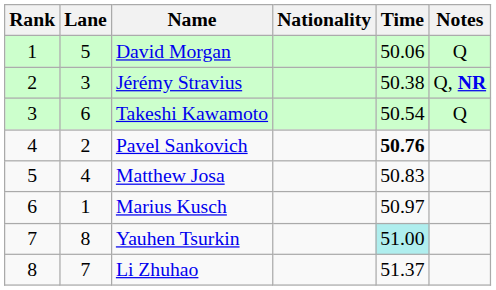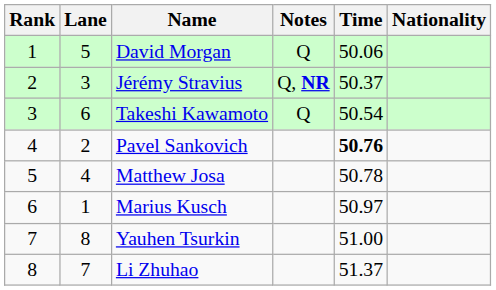 <table class="wikitable sortable" style="text-align:center">
 <tr>
 <th>Rank</th>
 <th>Lane</th>
 <th>Name</th>
+<th>Notes</th>
+<th>Time</th>
 <th>Nationality</th>
-<th>Time</th>
-<th>Notes</th>
 </tr>
 <tr bgcolor=ccffcc>
 <td>1</td>
 <td>5</td>
 <td align=left><a href='#'>David Morgan</a></td>
+<td>Q</td>
+<td>50.06</td>
 <td align=left></td>
-<td>50.06</td>
-<td>Q</td>
 </tr>
 <tr bgcolor=ccffcc>
 <td>2</td>
 <td>3</td>
 <td align=left><a href='#'>Jérémy Stravius</a></td>
+<td>Q, <strong><a href='#'>NR</a></strong></td>
+<td>50.37</td>
 <td align=left></td>
-<td>50.38</td>
-<td>Q, <strong><a href='#'>NR</a></strong></td>
 </tr>
 <tr bgcolor=ccffcc>
 <td>3</td>
 <td>6</td>
 <td align=left><a href='#'>Takeshi Kawamoto</a></td>
+<td>Q</td>
+<td>50.54</td>
 <td align=left></td>
-<td>50.54</td>
-<td>Q</td>
 </tr>
 <tr>
 <td>4</td>
 <td>2</td>
 <td align=left><a href='#'>Pavel Sankovich</a></td>
+<td></td>
+<td><strong>50.76</strong></td>
 <td align=left></td>
-<td><strong>50.76</strong></td>
-<td></td>
 </tr>
 <tr>
 <td>5</td>
 <td>4</td>
 <td align=left><a href='#'>Matthew Josa</a></td>
+<td></td>
+<td>50.78</td>
 <td align=left></td>
-<td>50.83</td>
-<td></td>
 </tr>
 <tr>
 <td>6</td>
 <td>1</td>
 <td align=left><a href='#'>Marius Kusch</a></td>
+<td></td>
+<td>50.97</td>
 <td align=left></td>
-<td>50.97</td>
-<td></td>
 </tr>
 <tr>
 <td>7</td>
 <td>8</td>
 <td align=left><a href='#'>Yauhen Tsurkin</a></td>
+<td></td>
+<td>51.00</td>
 <td align=left></td>
-<td style="background: paleturquoise;">51.00</td>
-<td></td>
 </tr>
 <tr>
 <td>8</td>
 <td>7</td>
 <td align=left><a href='#'>Li Zhuhao</a></td>
+<td></td>
+<td>51.37</td>
 <td align=left></td>
-<td>51.37</td>
-<td></td>
 </tr>
 </table>
